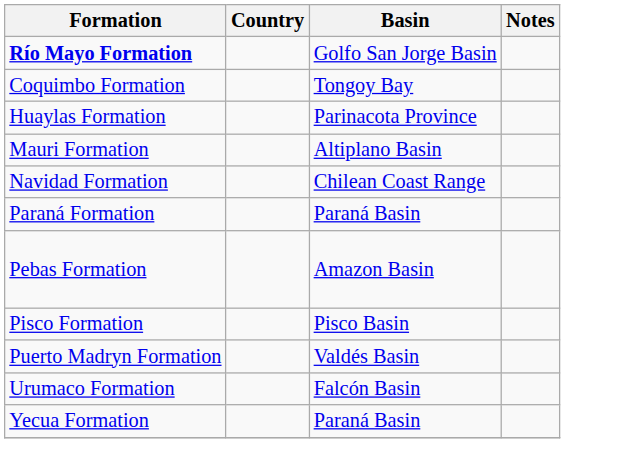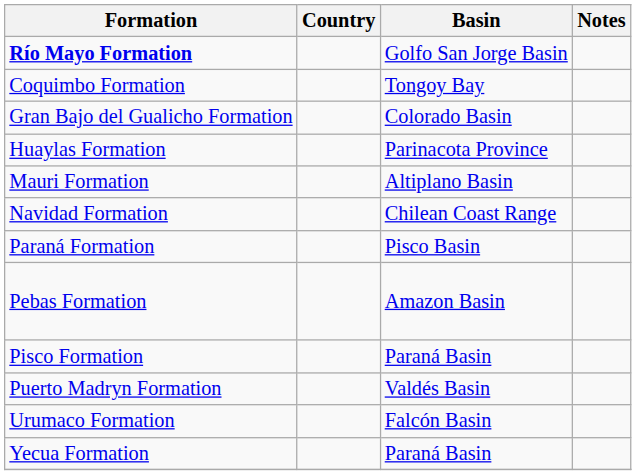 <table class="wikitable sortable">
 <tr>
 <th>Formation<br></th>
 <th>Country</th>
 <th>Basin</th>
 <th class=unsortable>Notes</th>
 </tr>
 <tr>
 <td><strong><a href='#'>Río Mayo Formation</a></strong></td>
 <td></td>
 <td><a href='#'>Golfo San Jorge Basin</a></td>
 <td></td>
 </tr>
 <tr>
 <td><a href='#'>Coquimbo Formation</a></td>
 <td></td>
 <td><a href='#'>Tongoy Bay</a></td>
+<td></td>
+</tr>
+<tr>
+<td><a href='#'>Gran Bajo del Gualicho Formation</a></td>
+<td></td>
+<td><a href='#'>Colorado Basin</a></td>
 <td></td>
 </tr>
 <tr>
 <td><a href='#'>Huaylas Formation</a></td>
 <td></td>
 <td><a href='#'>Parinacota Province</a></td>
 <td></td>
 </tr>
 <tr>
 <td><a href='#'>Mauri Formation</a></td>
 <td></td>
 <td><a href='#'>Altiplano Basin</a></td>
 <td></td>
 </tr>
 <tr>
 <td><a href='#'>Navidad Formation</a></td>
 <td></td>
 <td><a href='#'>Chilean Coast Range</a></td>
 <td></td>
 </tr>
 <tr>
 <td><a href='#'>Paraná Formation</a></td>
 <td></td>
-<td><a href='#'>Paraná Basin</a></td>
+<td><a href='#'>Pisco Basin</a></td>
 <td></td>
 </tr>
 <tr>
 <td><a href='#'>Pebas Formation</a></td>
 <td><br><br><br></td>
 <td><a href='#'>Amazon Basin</a></td>
 <td></td>
 </tr>
 <tr>
 <td><a href='#'>Pisco Formation</a></td>
 <td></td>
-<td><a href='#'>Pisco Basin</a></td>
+<td><a href='#'>Paraná Basin</a></td>
 <td></td>
 </tr>
 <tr>
 <td><a href='#'>Puerto Madryn Formation</a></td>
 <td></td>
 <td><a href='#'>Valdés Basin</a></td>
 <td></td>
 </tr>
 <tr>
 <td><a href='#'>Urumaco Formation</a></td>
 <td></td>
 <td><a href='#'>Falcón Basin</a></td>
 <td></td>
 </tr>
 <tr>
 <td><a href='#'>Yecua Formation</a></td>
 <td></td>
 <td><a href='#'>Paraná Basin</a></td>
 <td></td>
 </tr>
 <tr>
 </tr>
 </table>
